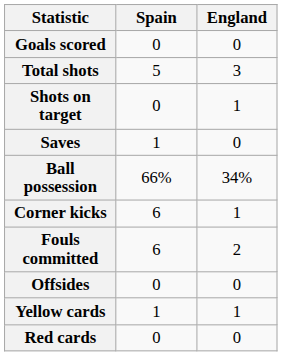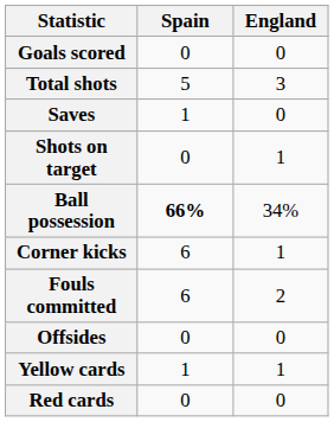 <table class="wikitable plainrowheaders" style="text-align:center">
 <tr>
 <th scope="col" style="width:100px">Statistic</th>
 <th scope="col" style="width:70px">Spain</th>
 <th scope="col" style="width:70px">England</th>
 </tr>
 <tr>
 <th scope=row>Goals scored</th>
 <td>0</td>
 <td>0</td>
 </tr>
 <tr>
 <th scope=row>Total shots</th>
 <td>5</td>
 <td>3</td>
 </tr>
 <tr>
+<th scope=row>Saves</th>
+<td>1</td>
+<td>0</td>
+</tr>
+<tr>
 <th scope=row>Shots on target</th>
 <td>0</td>
 <td>1</td>
 </tr>
 <tr>
-<th scope=row>Saves</th>
-<td>1</td>
-<td>0</td>
-</tr>
-<tr>
 <th scope=row>Ball possession</th>
-<td>66%</td>
+<td><strong>66%</strong></td>
 <td>34%</td>
 </tr>
 <tr>
 <th scope=row>Corner kicks</th>
 <td>6</td>
 <td>1</td>
 </tr>
 <tr>
 <th scope=row>Fouls committed</th>
 <td>6</td>
 <td>2</td>
 </tr>
 <tr>
 <th scope=row>Offsides</th>
 <td>0</td>
 <td>0</td>
 </tr>
 <tr>
 <th scope=row>Yellow cards</th>
 <td>1</td>
 <td>1</td>
 </tr>
 <tr>
 <th scope=row>Red cards</th>
 <td>0</td>
 <td>0</td>
 </tr>
 </table>
